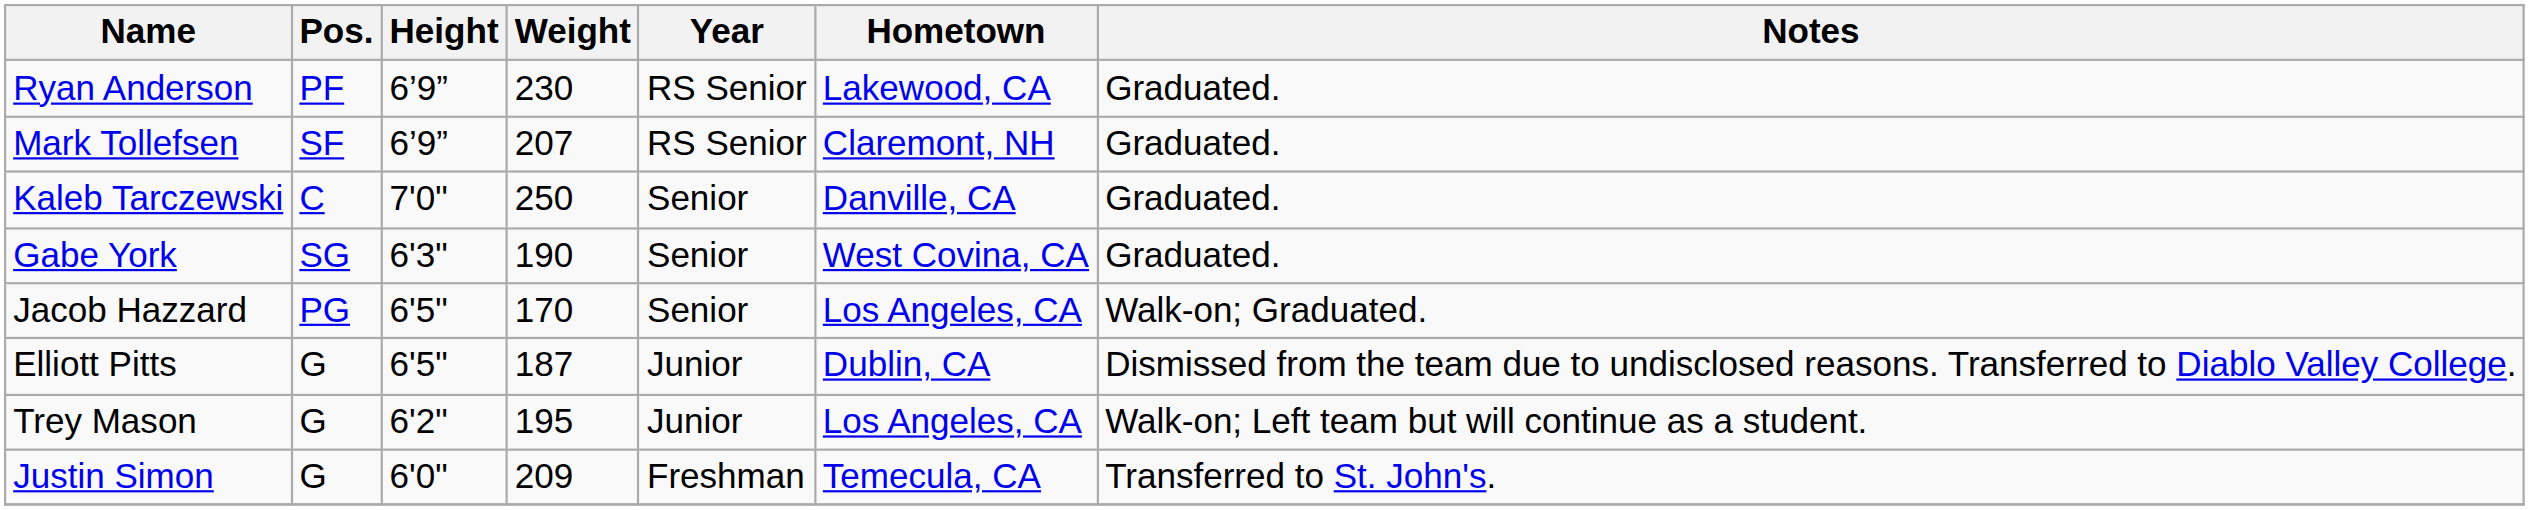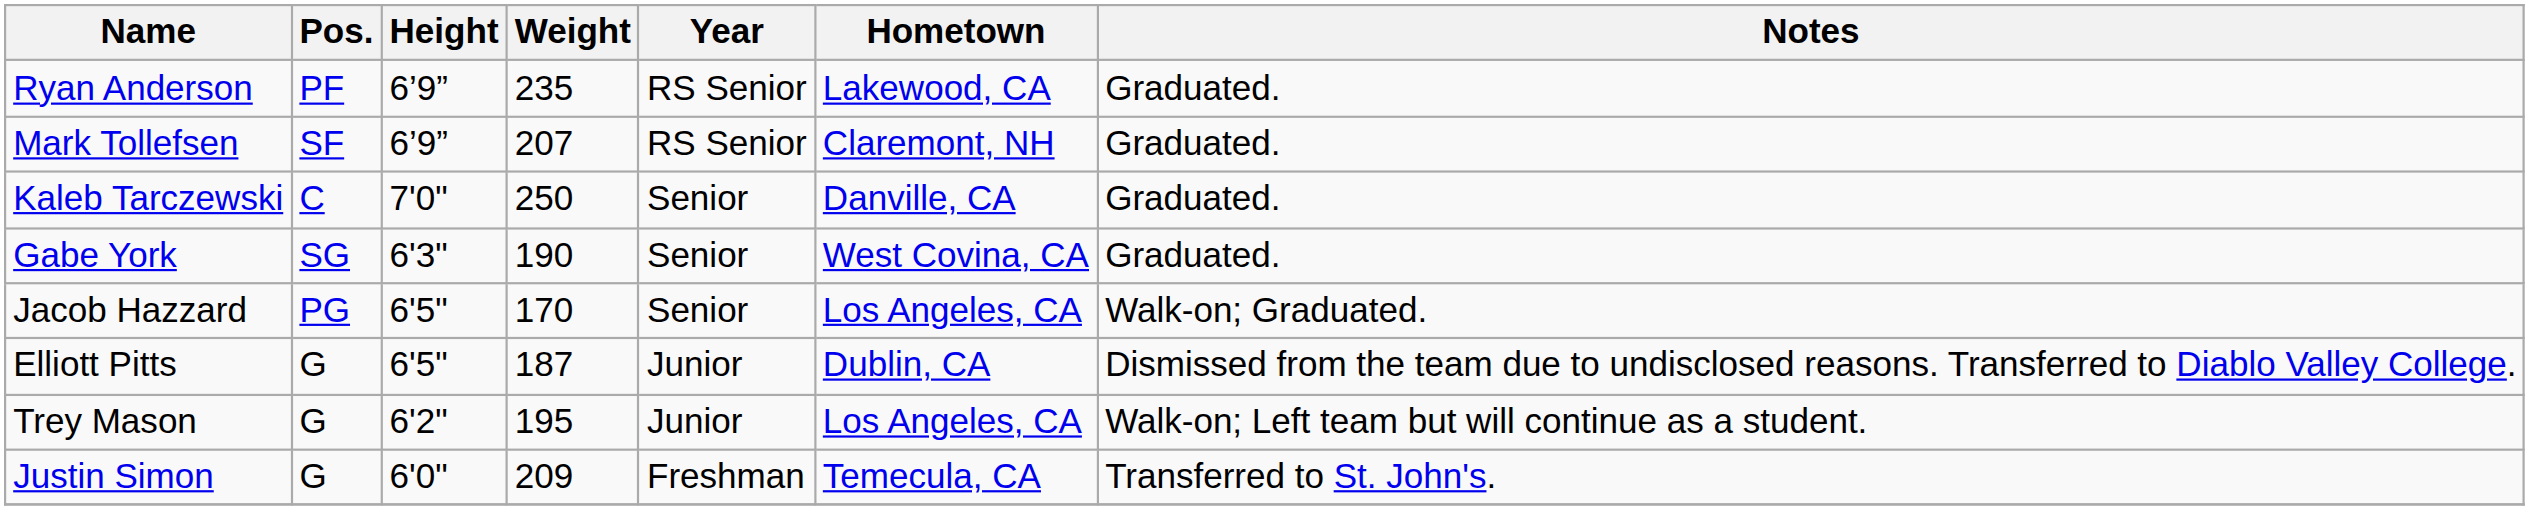 <table class="wikitable sortable" border="0">
 <tr>
 <th>Name</th>
 <th>Pos.</th>
 <th>Height</th>
 <th>Weight</th>
 <th>Year</th>
 <th>Hometown</th>
 <th class="unsortable">Notes</th>
 </tr>
 <tr>
 <td sortname><a href='#'>Ryan Anderson</a></td>
 <td><a href='#'>PF</a></td>
 <td>6’9”</td>
-<td>230</td>
+<td>235</td>
 <td>RS Senior</td>
 <td><a href='#'>Lakewood, CA</a></td>
 <td>Graduated.</td>
 </tr>
 <tr>
 <td sortname><a href='#'>Mark Tollefsen</a></td>
 <td><a href='#'>SF</a></td>
 <td>6’9”</td>
 <td>207</td>
 <td>RS Senior</td>
 <td><a href='#'>Claremont, NH</a></td>
 <td>Graduated.</td>
 </tr>
 <tr>
 <td sortname><a href='#'>Kaleb Tarczewski</a></td>
 <td><a href='#'>C</a></td>
 <td>7'0"</td>
 <td>250</td>
 <td>Senior</td>
 <td><a href='#'>Danville, CA</a></td>
 <td>Graduated.</td>
 </tr>
 <tr>
 <td sortname><a href='#'>Gabe York</a></td>
 <td><a href='#'>SG</a></td>
 <td>6'3"</td>
 <td>190</td>
 <td>Senior</td>
 <td><a href='#'>West Covina, CA</a></td>
 <td>Graduated.</td>
 </tr>
 <tr>
 <td sortname>Jacob Hazzard</td>
 <td><a href='#'>PG</a></td>
 <td>6'5"</td>
 <td>170</td>
 <td>Senior</td>
 <td><a href='#'>Los Angeles, CA</a></td>
 <td>Walk-on; Graduated.</td>
 </tr>
 <tr>
 <td sortname>Elliott Pitts</td>
 <td>G</td>
 <td>6'5"</td>
 <td>187</td>
 <td>Junior</td>
 <td><a href='#'>Dublin, CA</a></td>
 <td>Dismissed from the team due to undisclosed reasons. Transferred to <a href='#'>Diablo Valley College</a>.</td>
 </tr>
 <tr>
 <td sortname>Trey Mason</td>
 <td>G</td>
 <td>6'2"</td>
 <td>195</td>
 <td>Junior</td>
 <td><a href='#'> Los Angeles, CA</a></td>
 <td>Walk-on; Left team but will continue as a student.</td>
 </tr>
 <tr>
 <td sortname><a href='#'>Justin Simon</a></td>
 <td>G</td>
 <td>6'0"</td>
 <td>209</td>
 <td>Freshman</td>
 <td><a href='#'>Temecula, CA</a></td>
 <td>Transferred to <a href='#'>St. John's</a>.</td>
 </tr>
 <tr>
 </tr>
 </table>
